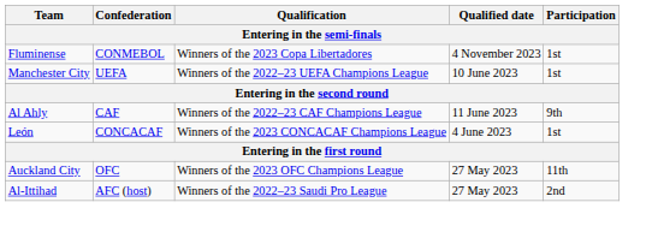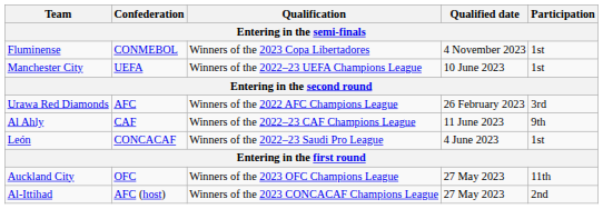 <table class="wikitable">
 <tr>
 <th>Team</th>
 <th>Confederation</th>
 <th>Qualification</th>
 <th>Qualified date</th>
 <th>Participation</th>
 </tr>
 <tr>
 <th colspan=5>Entering in the <a href='#'>semi-finals</a></th>
 </tr>
 <tr>
 <td> <a href='#'>Fluminense</a></td>
 <td><a href='#'>CONMEBOL</a></td>
 <td>Winners of the <a href='#'>2023 Copa Libertadores</a></td>
 <td>4 November 2023</td>
 <td>1st</td>
 </tr>
 <tr>
 <td> <a href='#'>Manchester City</a></td>
 <td><a href='#'>UEFA</a></td>
 <td>Winners of the <a href='#'>2022–23 UEFA Champions League</a></td>
 <td>10 June 2023</td>
 <td>1st</td>
 </tr>
 <tr>
 <th colspan=5>Entering in the <a href='#'>second round</a></th>
 </tr>
 <tr>
+<td> <a href='#'>Urawa Red Diamonds</a></td>
+<td><a href='#'>AFC</a></td>
+<td>Winners of the <a href='#'>2022 AFC Champions League</a></td>
+<td>26 February 2023</td>
+<td>3rd </td>
+</tr>
+<tr>
 <td> <a href='#'>Al Ahly</a></td>
 <td><a href='#'>CAF</a></td>
 <td>Winners of the <a href='#'>2022–23 CAF Champions League</a></td>
 <td>11 June 2023</td>
 <td>9th </td>
 </tr>
 <tr>
 <td> <a href='#'>León</a></td>
 <td><a href='#'>CONCACAF</a></td>
-<td>Winners of the <a href='#'>2023 CONCACAF Champions League</a></td>
+<td>Winners of the <a href='#'>2022–23 Saudi Pro League</a></td>
 <td>4 June 2023</td>
 <td>1st</td>
 </tr>
 <tr>
 <th colspan=5>Entering in the <a href='#'>first round</a></th>
 </tr>
 <tr>
 <td> <a href='#'>Auckland City</a></td>
 <td><a href='#'>OFC</a></td>
 <td>Winners of the <a href='#'>2023 OFC Champions League</a></td>
 <td>27 May 2023</td>
 <td>11th </td>
 </tr>
 <tr>
 <td> <a href='#'>Al-Ittihad</a></td>
 <td><a href='#'>AFC</a> (<a href='#'>host</a>)</td>
-<td>Winners of the <a href='#'>2022–23 Saudi Pro League</a></td>
+<td>Winners of the <a href='#'>2023 CONCACAF Champions League</a></td>
 <td>27 May 2023</td>
 <td>2nd </td>
 </tr>
 </table>
